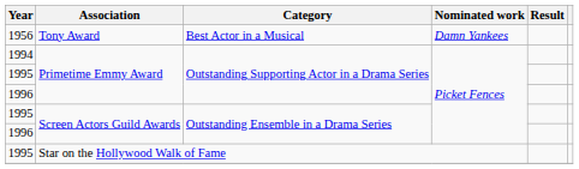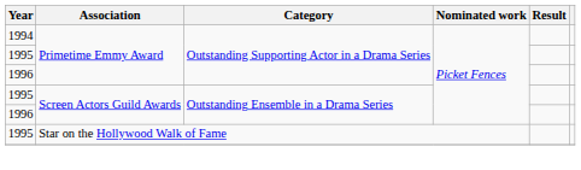 <table class="wikitable sortable">
 <tr>
 <th>Year</th>
 <th>Association</th>
 <th>Category</th>
 <th>Nominated work</th>
 <th>Result</th>
 <th class=unsortable></th>
-</tr>
-<tr>
-<td>1956</td>
-<td><a href='#'>Tony Award</a></td>
-<td><a href='#'>Best Actor in a Musical</a></td>
-<td><em><a href='#'>Damn Yankees</a></em></td>
-<td></td>
-<td></td>
 </tr>
 <tr>
 <td>1994</td>
 <td rowspan=3><a href='#'>Primetime Emmy Award</a></td>
 <td rowspan=3><a href='#'>Outstanding Supporting Actor in a Drama Series</a></td>
 <td rowspan=5><em><a href='#'>Picket Fences</a></em></td>
 <td></td>
 <td></td>
 </tr>
 <tr>
 <td>1995</td>
 <td></td>
 <td></td>
 </tr>
 <tr>
 <td>1996</td>
 <td></td>
 <td></td>
 </tr>
 <tr>
 <td>1995</td>
 <td rowspan=2><a href='#'>Screen Actors Guild Awards</a></td>
 <td rowspan=2><a href='#'>Outstanding Ensemble in a Drama Series</a></td>
 <td></td>
 <td></td>
 </tr>
 <tr>
 <td>1996</td>
 <td></td>
 <td></td>
 </tr>
 <tr>
 <td>1995</td>
 <td colspan=3>Star on the <a href='#'>Hollywood Walk of Fame</a></td>
 <td></td>
 <td></td>
 </tr>
 <tr>
 </tr>
 </table>
